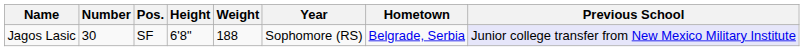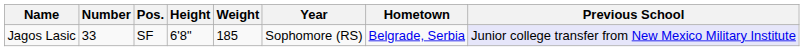 <table class="wikitable sortable" border="1">
 <tr>
 <th>Name</th>
 <th>Number</th>
 <th>Pos.</th>
 <th>Height</th>
 <th>Weight</th>
 <th>Year</th>
 <th>Hometown</th>
 <th class="unsortable">Previous School</th>
 </tr>
 <tr>
 <td sortname>Jagos Lasic</td>
-<td>30</td>
+<td>33</td>
 <td>SF</td>
 <td>6'8"</td>
-<td>188</td>
+<td>185</td>
 <td>Sophomore (RS)</td>
 <td><a href='#'>Belgrade, Serbia</a></td>
 <td style="background: lavender;">Junior college transfer from <a href='#'>New Mexico Military Institute</a></td>
 </tr>
 </table>
